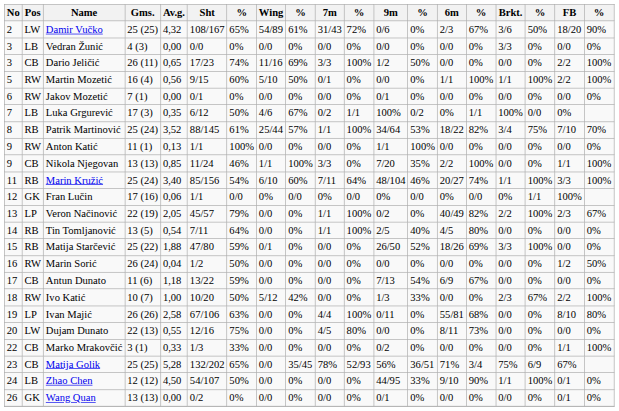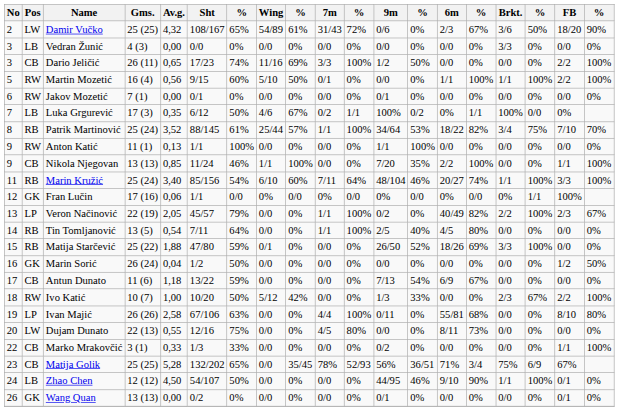 <table class="wikitable">
 <tr>
 <th>No</th>
 <th>Pos</th>
 <th>Name</th>
 <th>Gms.</th>
 <th>Av.g.</th>
 <th>Sht</th>
 <th>%</th>
 <th>Wing</th>
 <th>%</th>
 <th>7m</th>
 <th>%</th>
 <th>9m</th>
 <th>%</th>
 <th>6m</th>
 <th>%</th>
 <th>Brkt.</th>
 <th>%</th>
 <th>FB</th>
 <th>%</th>
 </tr>
 <tr>
 <td>2</td>
 <td>LW</td>
 <td><a href='#'>Damir Vučko</a></td>
 <td>25 (25)</td>
 <td>4,32</td>
 <td>108/167</td>
 <td>65%</td>
 <td>54/89</td>
 <td>61%</td>
 <td>31/43</td>
 <td>72%</td>
 <td>0/6</td>
 <td>0%</td>
 <td>2/3</td>
 <td>67%</td>
 <td>3/6</td>
 <td>50%</td>
 <td>18/20</td>
 <td>90%</td>
 </tr>
 <tr>
 <td>3</td>
 <td>LB</td>
 <td>Vedran Žunić</td>
 <td>4 (3)</td>
 <td>0,00</td>
 <td>0/0</td>
 <td>0%</td>
 <td>0/0</td>
 <td>0%</td>
 <td>0/0</td>
 <td>0%</td>
 <td>0/0</td>
 <td>0%</td>
 <td>0/0</td>
 <td>0%</td>
 <td>3/3</td>
 <td>0%</td>
 <td>0/0</td>
 <td>0%</td>
 </tr>
 <tr>
 <td>3</td>
 <td>CB</td>
 <td>Dario Jeličić</td>
 <td>26 (11)</td>
 <td>0,65</td>
 <td>17/23</td>
 <td>74%</td>
 <td>11/16</td>
 <td>69%</td>
 <td>3/3</td>
 <td>100%</td>
 <td>1/2</td>
 <td>50%</td>
 <td>0/0</td>
 <td>0%</td>
 <td>0/0</td>
 <td>0%</td>
 <td>2/2</td>
 <td>100%</td>
 </tr>
 <tr>
 <td>5</td>
 <td>RW</td>
 <td>Martin Mozetić</td>
 <td>16 (4)</td>
 <td>0,56</td>
 <td>9/15</td>
 <td>60%</td>
 <td>5/10</td>
 <td>50%</td>
 <td>0/1</td>
 <td>0%</td>
 <td>0/0</td>
 <td>0%</td>
 <td>1/1</td>
 <td>100%</td>
 <td>1/1</td>
 <td>100%</td>
 <td>2/2</td>
 <td>100%</td>
 </tr>
 <tr>
 <td>6</td>
 <td>RW</td>
 <td>Jakov Mozetić</td>
 <td>7 (1)</td>
 <td>0,00</td>
 <td>0/1</td>
 <td>0%</td>
 <td>0/0</td>
 <td>0%</td>
 <td>0/0</td>
 <td>0%</td>
 <td>0/1</td>
 <td>0%</td>
 <td>0/0</td>
 <td>0%</td>
 <td>0/0</td>
 <td>0%</td>
 <td>0/0</td>
 <td>0%</td>
 </tr>
 <tr>
 <td>7</td>
 <td>LB</td>
 <td>Luka Grgurević</td>
 <td>17 (3)</td>
 <td>0,35</td>
 <td>6/12</td>
 <td>50%</td>
 <td>4/6</td>
 <td>67%</td>
 <td>0/2</td>
 <td 0%>1/1</td>
 <td>100%</td>
 <td>0/2</td>
 <td>0%</td>
 <td>1/1</td>
 <td>100%</td>
 <td>0/0</td>
 <td>0%</td>
 </tr>
 <tr>
 <td>8</td>
 <td>RB</td>
 <td>Patrik Martinović</td>
 <td>25 (24)</td>
 <td>3,52</td>
 <td>88/145</td>
 <td>61%</td>
 <td>25/44</td>
 <td>57%</td>
 <td>1/1</td>
 <td>100%</td>
 <td>34/64</td>
 <td>53%</td>
 <td>18/22</td>
 <td>82%</td>
 <td>3/4</td>
 <td>75%</td>
 <td>7/10</td>
 <td>70%</td>
 </tr>
 <tr>
 <td>9</td>
 <td>RW</td>
 <td>Anton Katić</td>
 <td>11 (1)</td>
 <td>0,13</td>
 <td>1/1</td>
 <td>100%</td>
 <td>0/0</td>
 <td>0%</td>
 <td>0/0</td>
 <td>0%</td>
 <td>1/1</td>
 <td>100%</td>
 <td>0/0</td>
 <td>0%</td>
 <td>0/0</td>
 <td>0%</td>
 <td>0/0</td>
 <td>0%</td>
 </tr>
 <tr>
 <td>9</td>
 <td>CB</td>
 <td>Nikola Njegovan</td>
 <td>13 (13)</td>
 <td>0,85</td>
 <td>11/24</td>
 <td>46%</td>
 <td>1/1</td>
 <td>100%</td>
-<td>3/3</td>
+<td>0/0</td>
 <td>0%</td>
 <td>7/20</td>
 <td>35%</td>
 <td>2/2</td>
 <td>100%</td>
 <td>0/0</td>
 <td>0%</td>
 <td>1/1</td>
 <td>100%</td>
 </tr>
 <tr>
 <td>11</td>
 <td>RB</td>
 <td><a href='#'>Marin Kružić</a></td>
 <td>25 (24)</td>
 <td>3,40</td>
 <td>85/156</td>
 <td>54%</td>
 <td>6/10</td>
 <td>60%</td>
 <td>7/11</td>
 <td>64%</td>
 <td>48/104</td>
 <td>46%</td>
 <td>20/27</td>
 <td>74%</td>
 <td>1/1</td>
 <td>100%</td>
 <td>3/3</td>
 <td>100%</td>
 </tr>
 <tr>
 <td>12</td>
 <td>GK</td>
 <td>Fran Lučin</td>
 <td>17 (16)</td>
 <td>0,06</td>
 <td>1/1</td>
 <td>0/0</td>
 <td>0%</td>
 <td>0/0</td>
 <td>0%</td>
 <td>0/0</td>
 <td>0%</td>
 <td>0/0</td>
 <td>0%</td>
 <td>0/0</td>
 <td>0%</td>
 <td>1/1</td>
 <td>100%</td>
 </tr>
 <tr>
 <td>13</td>
 <td>LP</td>
 <td>Veron Načinović</td>
 <td>22 (19)</td>
 <td>2,05</td>
 <td>45/57</td>
 <td>79%</td>
 <td>0/0</td>
 <td>0%</td>
 <td>1/1</td>
 <td>100%</td>
 <td>0/2</td>
 <td>0%</td>
 <td>40/49</td>
 <td>82%</td>
 <td>2/2</td>
 <td>100%</td>
 <td>2/3</td>
 <td>67%</td>
 </tr>
 <tr>
 <td>14</td>
 <td>RB</td>
 <td>Tin Tomljanović</td>
 <td>13 (5)</td>
 <td>0,54</td>
 <td>7/11</td>
 <td>64%</td>
 <td>0/0</td>
 <td>0%</td>
 <td>1/1</td>
 <td>100%</td>
 <td>2/5</td>
 <td>40%</td>
 <td>4/5</td>
 <td>80%</td>
 <td>0/0</td>
 <td>0%</td>
 <td>0/0</td>
 <td>0%</td>
 </tr>
 <tr>
 <td>15</td>
 <td>RB</td>
 <td>Matija Starčević</td>
 <td>25 (22)</td>
 <td>1,88</td>
 <td>47/80</td>
 <td>59%</td>
 <td>0/1</td>
 <td>0%</td>
 <td>0/0</td>
 <td>0%</td>
 <td>26/50</td>
 <td>52%</td>
 <td>18/26</td>
 <td>69%</td>
 <td>3/3</td>
 <td>100%</td>
 <td>0/0</td>
 <td>0%</td>
 </tr>
 <tr>
 <td>16</td>
-<td>RW</td>
+<td>GK</td>
 <td>Marin Sorić</td>
 <td>26 (24)</td>
 <td>0,04</td>
 <td>1/2</td>
 <td>50%</td>
 <td>0/0</td>
 <td>0%</td>
 <td>0/0</td>
 <td>0%</td>
 <td>0/0</td>
 <td>0%</td>
 <td>0/0</td>
 <td>0%</td>
 <td>0/0</td>
 <td>0%</td>
 <td>1/2</td>
 <td>50%</td>
 </tr>
 <tr>
 <td>17</td>
 <td>CB</td>
 <td>Antun Dunato</td>
 <td>11 (6)</td>
 <td>1,18</td>
 <td>13/22</td>
 <td>59%</td>
 <td>0/0</td>
 <td>0%</td>
 <td>0/0</td>
 <td>0%</td>
 <td>7/13</td>
 <td>54%</td>
 <td>6/9</td>
 <td>67%</td>
 <td>0/0</td>
 <td>0%</td>
 <td>0/0</td>
 <td>0%</td>
 </tr>
 <tr>
 <td>18</td>
 <td>RW</td>
 <td>Ivo Katić</td>
 <td>10 (7)</td>
 <td>1,00</td>
 <td>10/20</td>
 <td>50%</td>
 <td>5/12</td>
 <td>42%</td>
 <td>0/0</td>
 <td>0%</td>
 <td>1/3</td>
 <td>33%</td>
 <td>0/0</td>
 <td>0%</td>
 <td>2/3</td>
 <td>67%</td>
 <td>2/2</td>
 <td>100%</td>
 </tr>
 <tr>
 <td>19</td>
 <td>LP</td>
 <td>Ivan Majić</td>
 <td>26 (26)</td>
 <td>2,58</td>
 <td>67/106</td>
 <td>63%</td>
 <td>0/0</td>
 <td>0%</td>
 <td>4/4</td>
 <td>100%</td>
 <td>0/11</td>
 <td>0%</td>
 <td>55/81</td>
 <td>68%</td>
 <td>0/0</td>
 <td>0%</td>
 <td>8/10</td>
 <td>80%</td>
 </tr>
 <tr>
 <td>20</td>
 <td>LW</td>
 <td>Dujam Dunato</td>
 <td>22 (13)</td>
 <td>0,55</td>
 <td>12/16</td>
 <td>75%</td>
 <td>0/0</td>
 <td>0%</td>
 <td>4/5</td>
 <td>80%</td>
 <td>0/0</td>
 <td>0%</td>
 <td>8/11</td>
 <td>73%</td>
 <td>0/0</td>
 <td>0%</td>
 <td>0/0</td>
 <td>0%</td>
 </tr>
 <tr>
 <td>22</td>
 <td>CB</td>
 <td>Marko Mrakovčić</td>
 <td>3 (1)</td>
 <td>0,33</td>
 <td>1/3</td>
 <td>33%</td>
 <td>0/0</td>
 <td>0%</td>
 <td>0/0</td>
 <td>0%</td>
 <td>0/2</td>
 <td>0%</td>
 <td>0/0</td>
 <td>0%</td>
 <td>0/0</td>
 <td>0%</td>
 <td>1/1</td>
 <td>100%</td>
 </tr>
 <tr>
 <td>23</td>
 <td>CB</td>
 <td><a href='#'>Matija Golik</a></td>
 <td>25 (25)</td>
 <td>5,28</td>
 <td>132/202</td>
 <td>65%</td>
 <td>0/0</td>
 <td>35/45</td>
 <td>78%</td>
 <td>52/93</td>
 <td>56%</td>
 <td>36/51</td>
 <td>71%</td>
 <td>3/4</td>
 <td>75%</td>
 <td>6/9</td>
 <td>67%</td>
 </tr>
 <tr>
 <td>24</td>
 <td>LB</td>
 <td><a href='#'>Zhao Chen</a></td>
 <td>12 (12)</td>
 <td>4,50</td>
 <td>54/107</td>
 <td>50%</td>
 <td>0/0</td>
 <td>0%</td>
 <td>0/0</td>
 <td>0%</td>
 <td>44/95</td>
-<td>33%</td>
+<td>46%</td>
 <td>9/10</td>
 <td>90%</td>
 <td>1/1</td>
 <td>100%</td>
 <td>0/1</td>
 <td>0%</td>
 </tr>
 <tr>
 <td>26</td>
 <td>GK</td>
 <td><a href='#'>Wang Quan</a></td>
 <td>13 (13)</td>
 <td>0,00</td>
 <td>0/2</td>
 <td>0%</td>
 <td>0/0</td>
 <td>0%</td>
 <td>0/0</td>
 <td>0%</td>
 <td>0/1</td>
 <td>0%</td>
 <td>0/0</td>
 <td>0%</td>
 <td>0/0</td>
 <td>0%</td>
 <td>0/1</td>
 <td>0%</td>
 </tr>
 <tr>
 </tr>
 </table>
